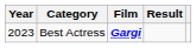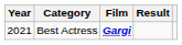 <table class="wikitable sortable plainrowheaders">
 <tr>
 <th scope="col">Year</th>
 <th scope="col">Category</th>
 <th scope="col">Film</th>
 <th scope="col">Result</th>
 <th scope="col" class="unsortable"></th>
 </tr>
 <tr>
-<td>2023</td>
+<td>2021</td>
 <td>Best Actress</td>
 <td><strong><em><a href='#'>Gargi</a></em></strong></td>
 <td></td>
 <td style="text-align:center;"></td>
 </tr>
 </table>
